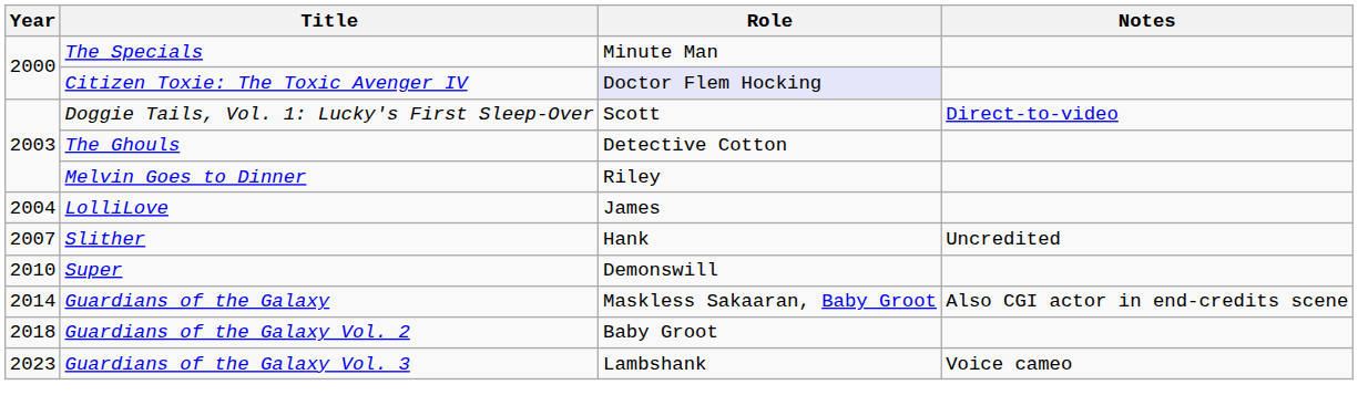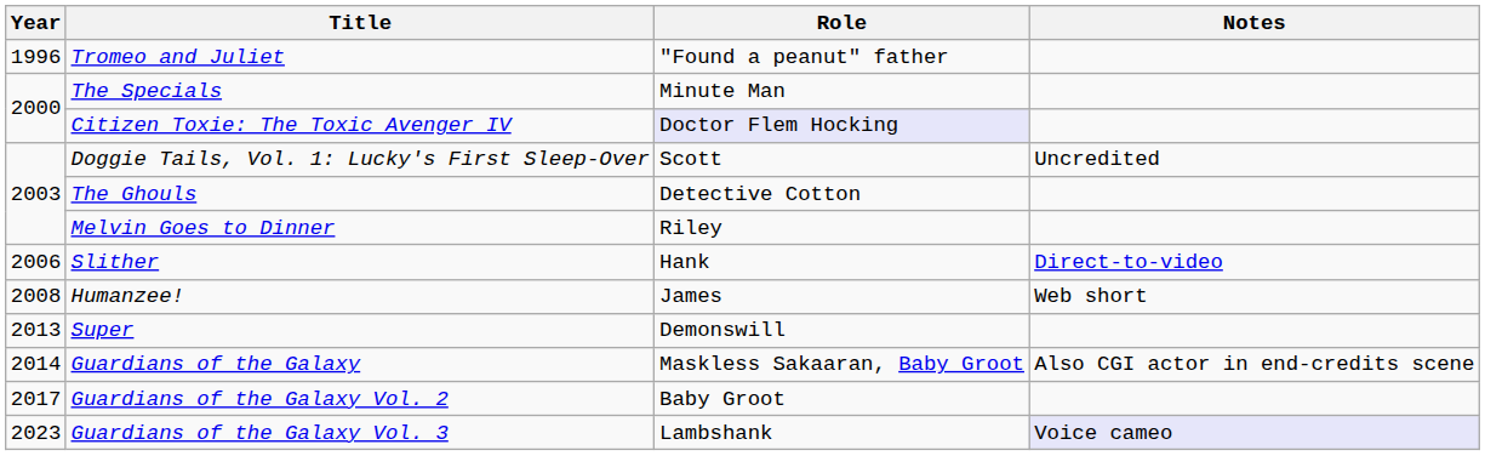 <table class="wikitable">
 <tr>
 <th>Year</th>
 <th>Title</th>
 <th>Role</th>
 <th>Notes</th>
+</tr>
+<tr>
+<td>1996</td>
+<td><em><a href='#'>Tromeo and Juliet</a></em></td>
+<td>"Found a peanut" father</td>
+<td></td>
 </tr>
 <tr>
 <td rowspan=2>2000</td>
 <td><em><a href='#'>The Specials</a></em></td>
 <td>Minute Man</td>
 <td></td>
 </tr>
 <tr>
 <td><em><a href='#'>Citizen Toxie: The Toxic Avenger IV</a></em></td>
 <td style="background: lavender;">Doctor Flem Hocking</td>
 <td></td>
 </tr>
 <tr>
 <td rowspan=3>2003</td>
 <td><em>Doggie Tails, Vol. 1: Lucky's First Sleep-Over</em></td>
 <td>Scott</td>
-<td><a href='#'>Direct-to-video</a></td>
+<td>Uncredited</td>
 </tr>
 <tr>
 <td><em><a href='#'>The Ghouls</a></em></td>
 <td>Detective Cotton</td>
 <td></td>
 </tr>
 <tr>
 <td><em><a href='#'>Melvin Goes to Dinner</a></em></td>
 <td>Riley</td>
 <td></td>
 </tr>
 <tr>
-<td>2004</td>
-<td><em><a href='#'>LolliLove</a></em></td>
-<td>James</td>
-<td></td>
+<td>2006</td>
+<td><em><a href='#'>Slither</a></em></td>
+<td>Hank</td>
+<td><a href='#'>Direct-to-video</a></td>
 </tr>
 <tr>
-<td>2007</td>
-<td><em><a href='#'>Slither</a></em></td>
-<td>Hank</td>
-<td>Uncredited</td>
+<td>2008</td>
+<td><em>Humanzee!</em></td>
+<td>James</td>
+<td>Web short</td>
 </tr>
 <tr>
-<td>2010</td>
+<td>2013</td>
 <td><em><a href='#'>Super</a></em></td>
 <td>Demonswill</td>
 <td></td>
 </tr>
 <tr>
 <td>2014</td>
 <td><em><a href='#'>Guardians of the Galaxy</a></em></td>
 <td>Maskless Sakaaran, <a href='#'>Baby Groot</a></td>
 <td>Also CGI actor in end-credits scene</td>
 </tr>
 <tr>
-<td>2018</td>
+<td>2017</td>
 <td><em><a href='#'>Guardians of the Galaxy Vol. 2</a></em></td>
 <td>Baby Groot</td>
 <td></td>
 </tr>
 <tr>
 <td>2023</td>
 <td><em><a href='#'>Guardians of the Galaxy Vol. 3</a></em></td>
 <td>Lambshank</td>
-<td>Voice cameo</td>
+<td style="background: lavender;">Voice cameo</td>
 </tr>
 </table>
